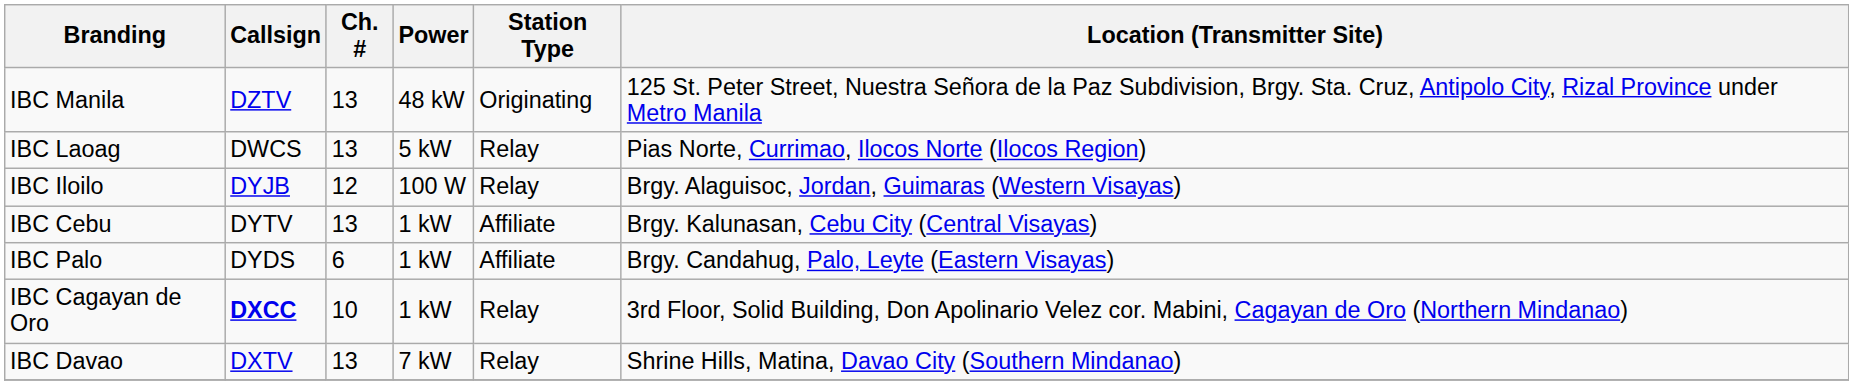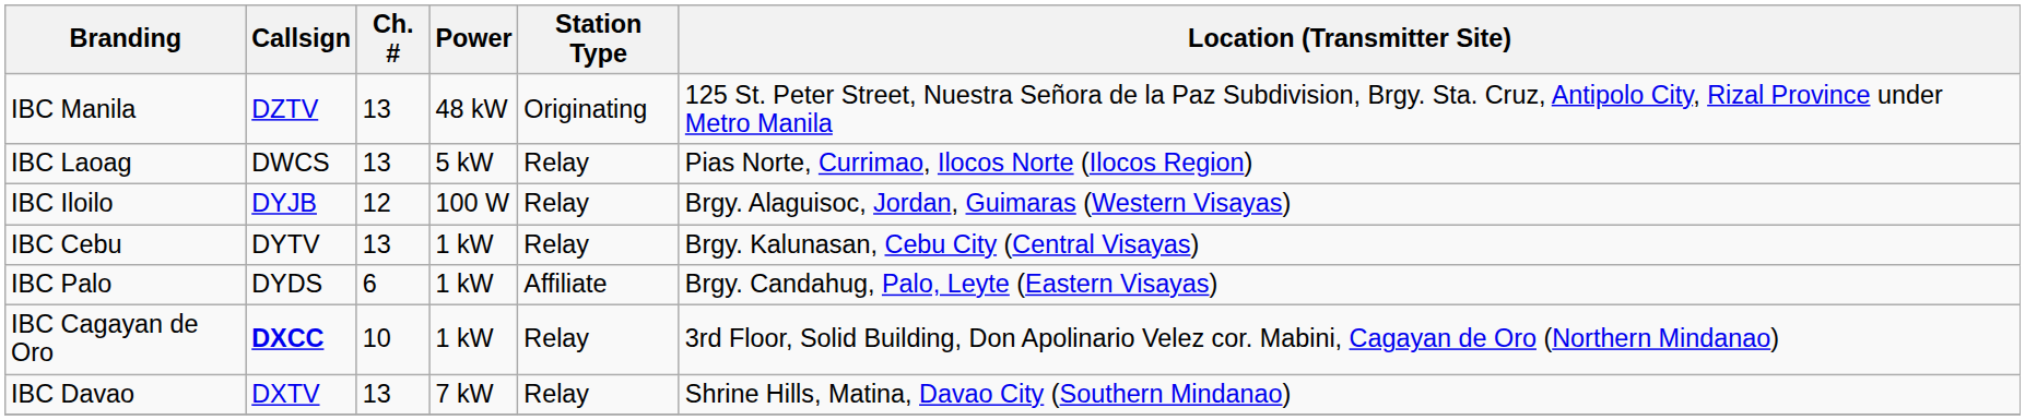 <table class="wikitable sortable" style="width:100%" style="text-align:center;">
 <tr>
 <th>Branding</th>
 <th>Callsign</th>
 <th>Ch. #</th>
 <th>Power</th>
 <th>Station Type</th>
 <th class="unsortable">Location (Transmitter Site)</th>
 </tr>
 <tr>
 <td>IBC Manila</td>
 <td><a href='#'>DZTV</a></td>
 <td>13</td>
 <td>48 kW</td>
 <td>Originating</td>
 <td>125 St. Peter Street, Nuestra Señora de la Paz Subdivision, Brgy. Sta. Cruz, <a href='#'>Antipolo City</a>, <a href='#'>Rizal Province</a> under <a href='#'>Metro Manila</a></td>
 </tr>
 <tr>
 <td>IBC Laoag</td>
 <td>DWCS</td>
 <td>13</td>
 <td>5 kW</td>
 <td>Relay</td>
 <td>Pias Norte, <a href='#'>Currimao</a>, <a href='#'>Ilocos Norte</a> (<a href='#'>Ilocos Region</a>)</td>
 </tr>
 <tr>
 <td>IBC Iloilo</td>
 <td><a href='#'>DYJB</a></td>
 <td>12</td>
 <td>100 W</td>
 <td>Relay</td>
 <td>Brgy. Alaguisoc, <a href='#'>Jordan</a>, <a href='#'>Guimaras</a> (<a href='#'>Western Visayas</a>)</td>
 </tr>
 <tr>
 <td>IBC Cebu</td>
 <td>DYTV</td>
 <td>13</td>
 <td>1 kW</td>
-<td>Affiliate</td>
+<td>Relay</td>
 <td>Brgy. Kalunasan, <a href='#'>Cebu City</a> (<a href='#'>Central Visayas</a>)</td>
 </tr>
 <tr>
 <td>IBC Palo</td>
 <td>DYDS</td>
 <td>6</td>
 <td>1 kW</td>
 <td>Affiliate</td>
 <td>Brgy. Candahug, <a href='#'>Palo, Leyte</a> (<a href='#'>Eastern Visayas</a>)</td>
 </tr>
 <tr>
 <td>IBC Cagayan de Oro</td>
 <td><strong><a href='#'>DXCC</a></strong></td>
 <td>10</td>
 <td>1 kW</td>
 <td>Relay</td>
 <td>3rd Floor, Solid Building, Don Apolinario Velez cor. Mabini, <a href='#'>Cagayan de Oro</a> (<a href='#'>Northern Mindanao</a>)</td>
 </tr>
 <tr>
 <td>IBC Davao</td>
 <td><a href='#'>DXTV</a></td>
 <td>13</td>
 <td>7 kW</td>
 <td>Relay</td>
 <td>Shrine Hills, Matina, <a href='#'>Davao City</a> (<a href='#'>Southern Mindanao</a>)</td>
 </tr>
 <tr>
 </tr>
 </table>
